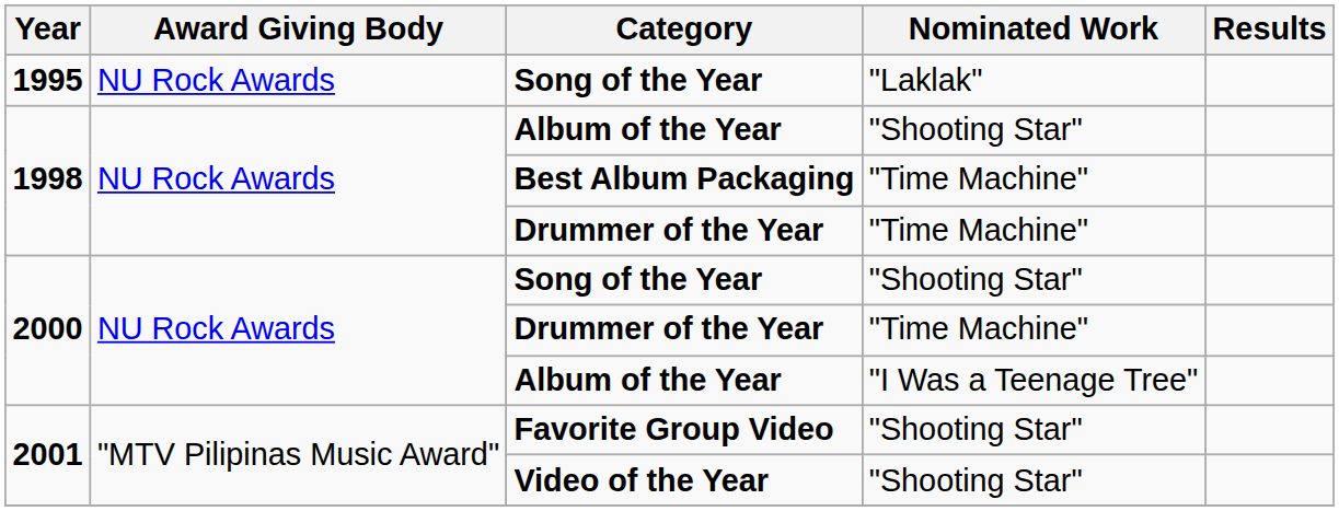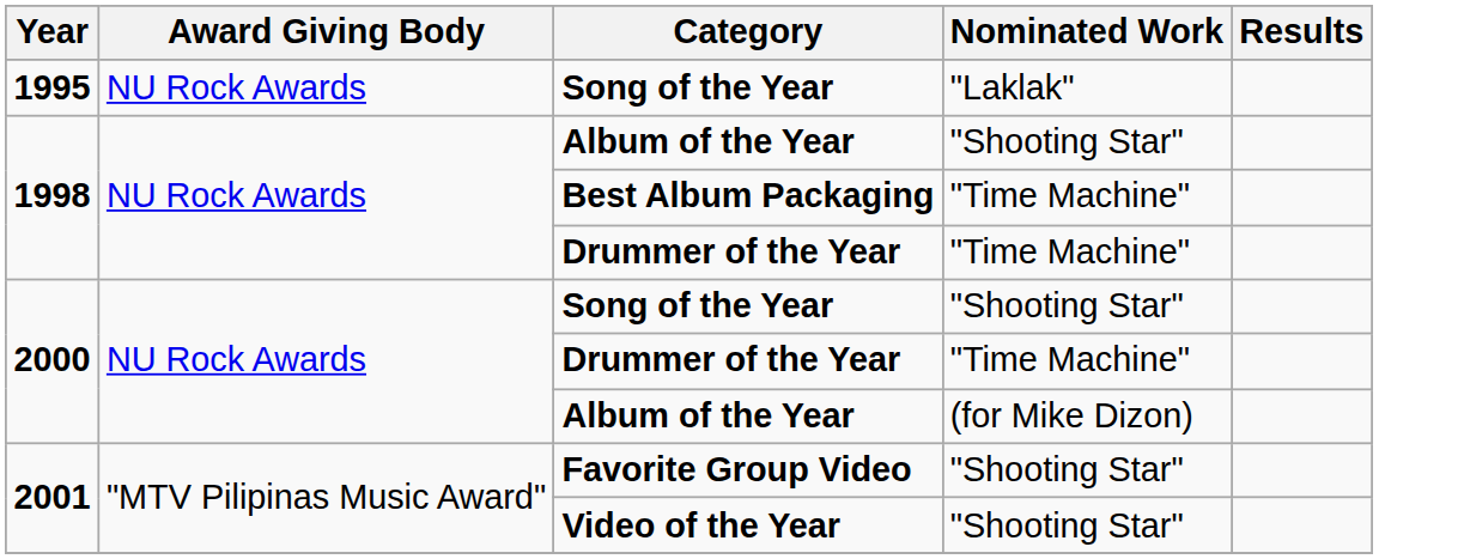 <table class="wikitable">
 <tr>
 <th>Year</th>
 <th>Award Giving Body</th>
 <th>Category</th>
 <th>Nominated Work</th>
 <th>Results</th>
 </tr>
 <tr>
 <td><strong>1995</strong></td>
 <td><a href='#'>NU Rock Awards</a></td>
 <td><strong>Song of the Year</strong></td>
 <td>"Laklak"</td>
 <td></td>
 </tr>
 <tr>
 <td rowspan=3><strong>1998</strong></td>
 <td rowspan=3><a href='#'>NU Rock Awards</a></td>
 <td><strong>Album of the Year</strong></td>
 <td>"Shooting Star"</td>
 <td></td>
 </tr>
 <tr>
 <td><strong>Best Album Packaging</strong></td>
 <td>"Time Machine"</td>
 <td></td>
 </tr>
 <tr>
 <td><strong>Drummer of the Year</strong></td>
 <td>"Time Machine"</td>
 <td></td>
 </tr>
 <tr>
 <td rowspan=3><strong>2000</strong></td>
 <td rowspan=3><a href='#'>NU Rock Awards</a></td>
 <td><strong>Song of the Year</strong></td>
 <td>"Shooting Star"</td>
 <td></td>
 </tr>
 <tr>
 <td><strong>Drummer of the Year</strong></td>
 <td>"Time Machine"</td>
 <td></td>
 </tr>
 <tr>
 <td><strong>Album of the Year</strong></td>
-<td>"I Was a Teenage Tree"</td>
+<td>(for Mike Dizon)</td>
 <td></td>
 </tr>
 <tr>
 <td rowspan=2><strong>2001</strong></td>
 <td rowspan=2>"MTV Pilipinas Music Award"</td>
 <td><strong>Favorite Group Video</strong></td>
 <td>"Shooting Star"</td>
 <td></td>
 </tr>
 <tr>
 <td><strong>Video of the Year</strong></td>
 <td>"Shooting Star"</td>
 <td></td>
 </tr>
 <tr>
 </tr>
 </table>
